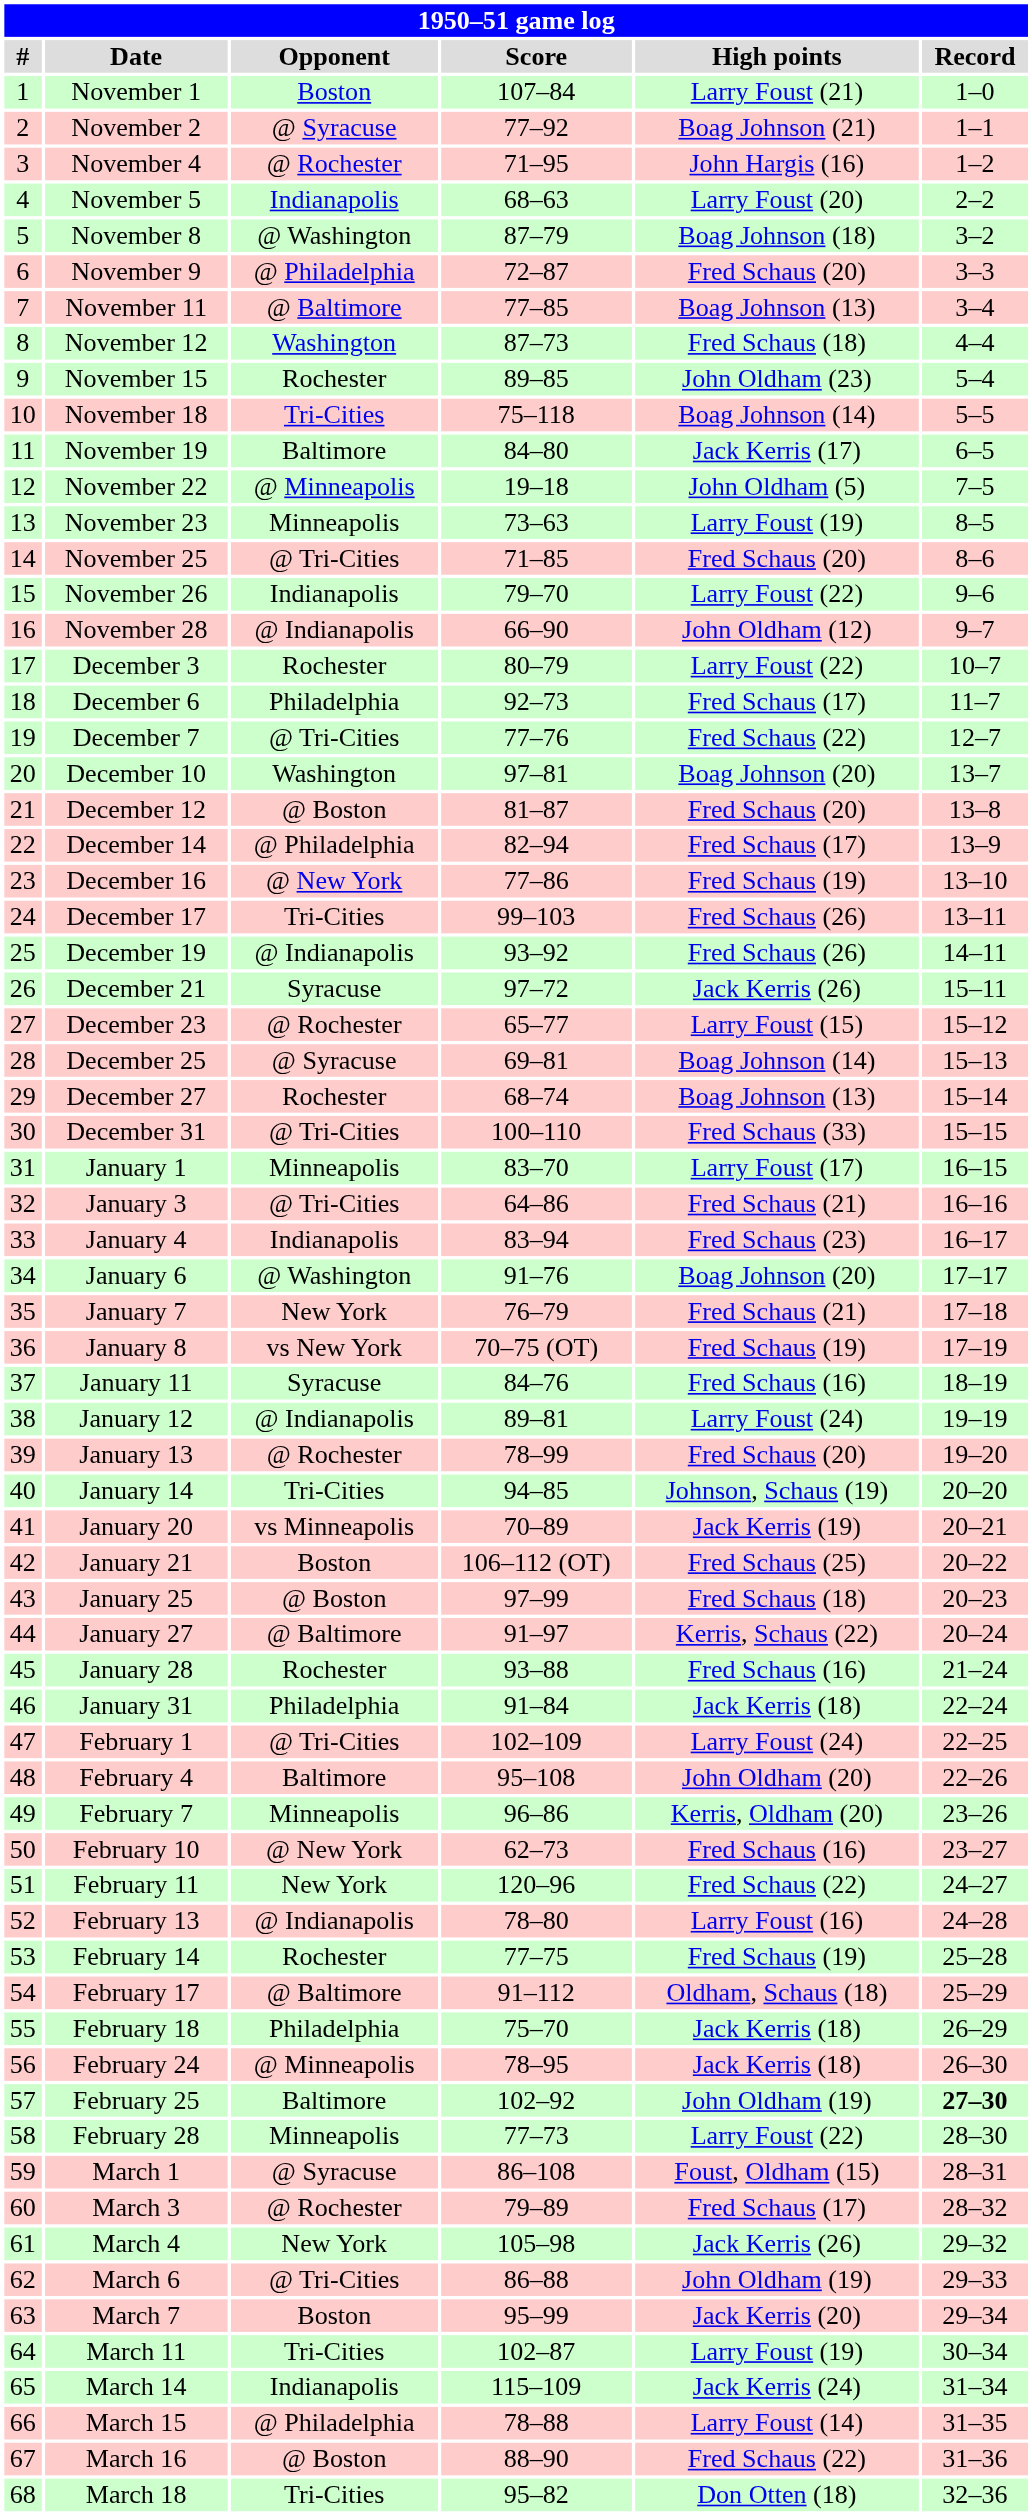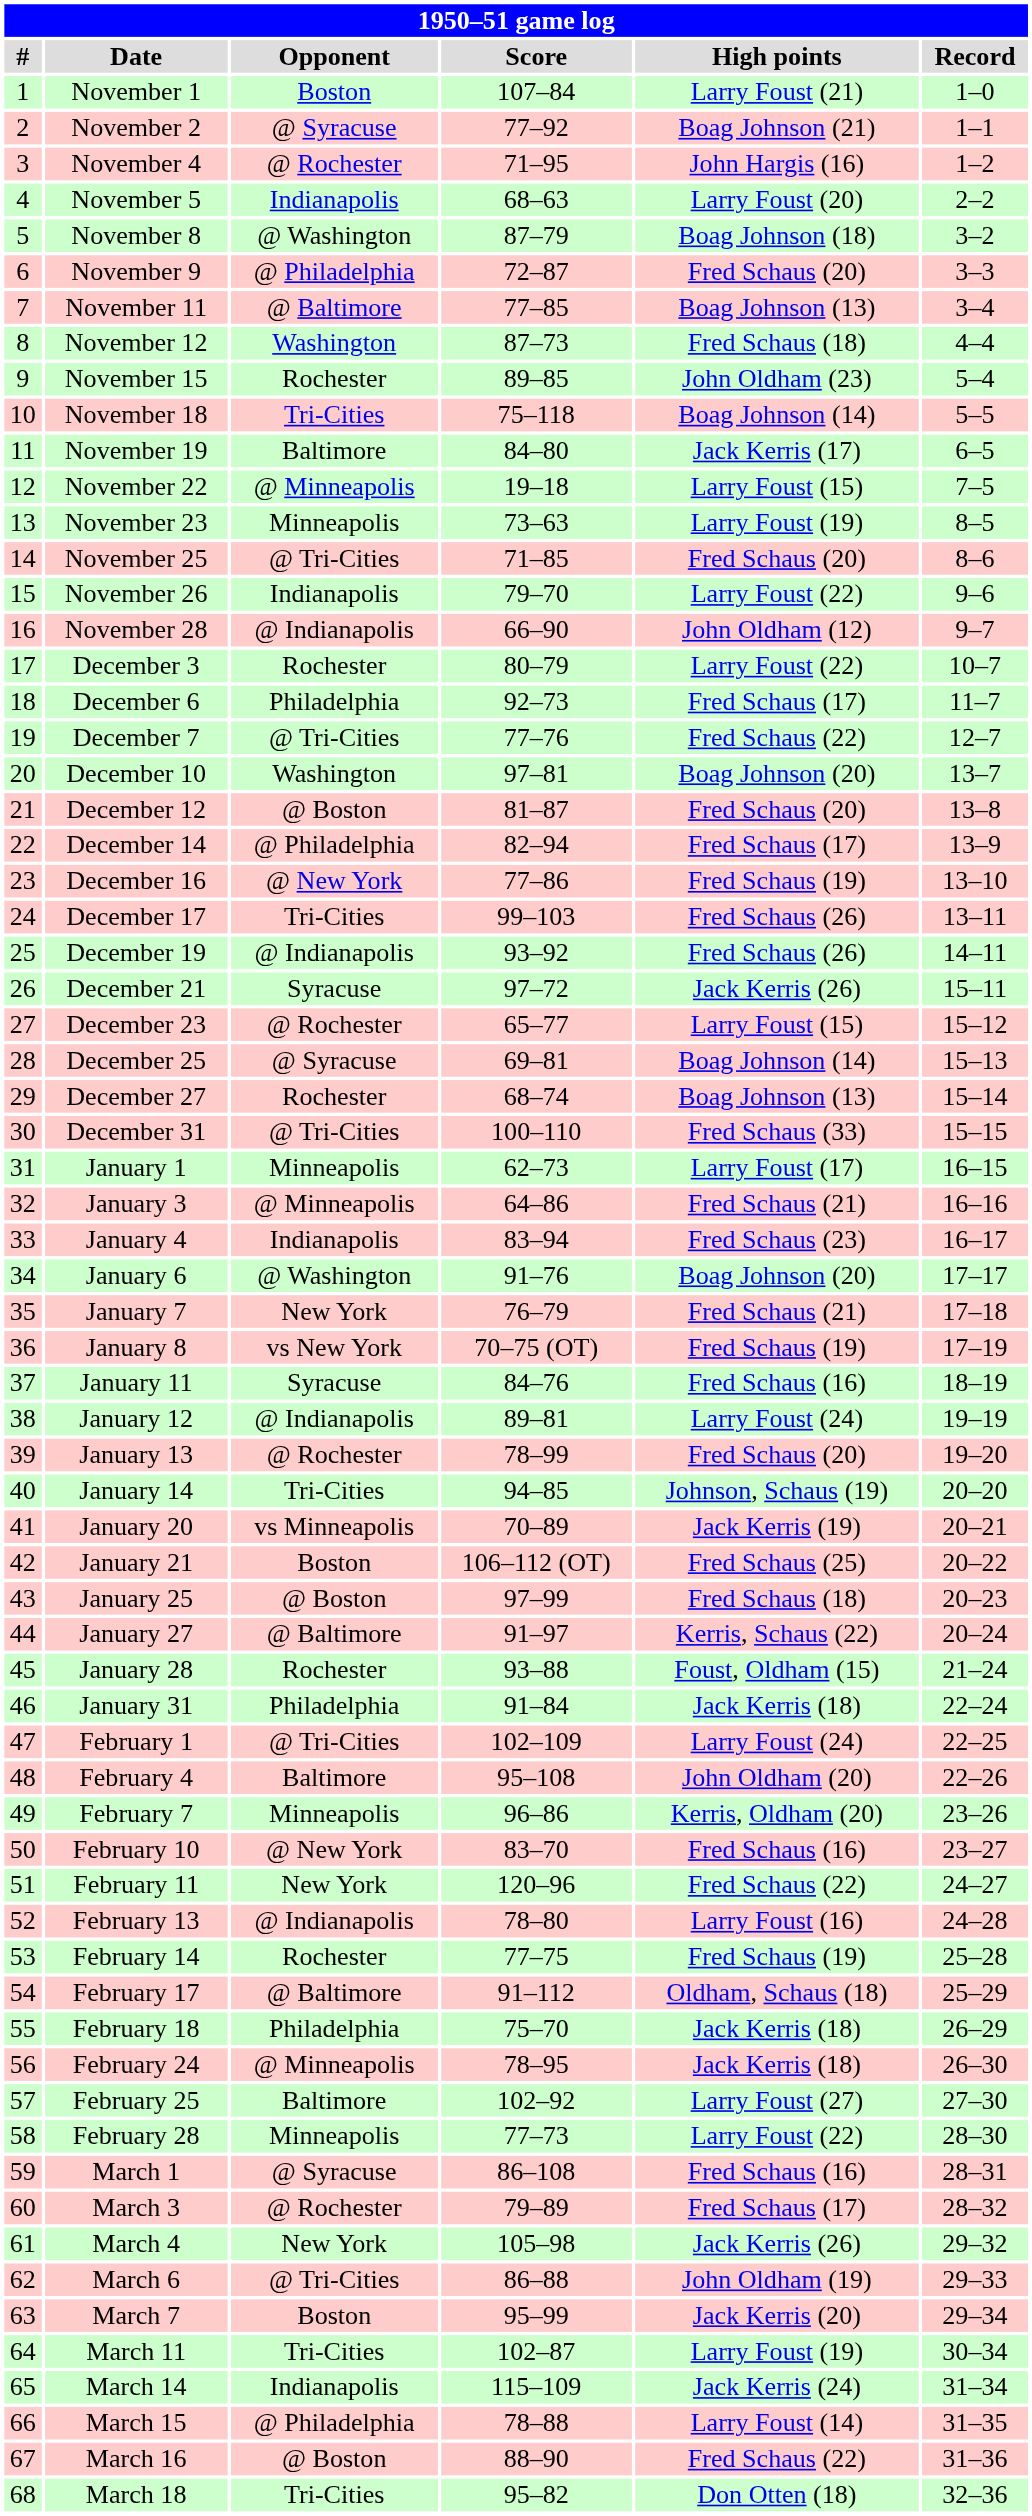 <table class="toccolours collapsible" width=50% style="clear:both; margin:1.5em auto; text-align:center">
 <tr>
 <th colspan=11 style="background:#0000FF; color:#FFFFFF;">1950–51 game log</th>
 </tr>
 <tr align="center" bgcolor="#dddddd">
 <td><strong>#</strong></td>
 <td><strong>Date</strong></td>
 <td><strong>Opponent</strong></td>
 <td><strong>Score</strong></td>
 <td><strong>High points</strong></td>
 <td><strong>Record</strong></td>
 </tr>
 <tr align="center" bgcolor="ccffcc">
 <td>1</td>
 <td>November 1</td>
 <td><a href='#'>Boston</a></td>
 <td>107–84</td>
 <td><a href='#'>Larry Foust</a> (21)</td>
 <td>1–0</td>
 </tr>
 <tr align="center" bgcolor="ffcccc">
 <td>2</td>
 <td>November 2</td>
 <td>@ <a href='#'>Syracuse</a></td>
 <td>77–92</td>
 <td><a href='#'>Boag Johnson</a> (21)</td>
 <td>1–1</td>
 </tr>
 <tr align="center" bgcolor="ffcccc">
 <td>3</td>
 <td>November 4</td>
 <td>@ <a href='#'>Rochester</a></td>
 <td>71–95</td>
 <td><a href='#'>John Hargis</a> (16)</td>
 <td>1–2</td>
 </tr>
 <tr align="center" bgcolor="ccffcc">
 <td>4</td>
 <td>November 5</td>
 <td><a href='#'>Indianapolis</a></td>
 <td>68–63</td>
 <td><a href='#'>Larry Foust</a> (20)</td>
 <td>2–2</td>
 </tr>
 <tr align="center" bgcolor="ccffcc">
 <td>5</td>
 <td>November 8</td>
 <td>@ Washington</td>
 <td>87–79</td>
 <td><a href='#'>Boag Johnson</a> (18)</td>
 <td>3–2</td>
 </tr>
 <tr align="center" bgcolor="ffcccc">
 <td>6</td>
 <td>November 9</td>
 <td>@ <a href='#'>Philadelphia</a></td>
 <td>72–87</td>
 <td><a href='#'>Fred Schaus</a> (20)</td>
 <td>3–3</td>
 </tr>
 <tr align="center" bgcolor="ffcccc">
 <td>7</td>
 <td>November 11</td>
 <td>@ <a href='#'>Baltimore</a></td>
 <td>77–85</td>
 <td><a href='#'>Boag Johnson</a> (13)</td>
 <td>3–4</td>
 </tr>
 <tr align="center" bgcolor="ccffcc">
 <td>8</td>
 <td>November 12</td>
 <td><a href='#'>Washington</a></td>
 <td>87–73</td>
 <td><a href='#'>Fred Schaus</a> (18)</td>
 <td>4–4</td>
 </tr>
 <tr align="center" bgcolor="ccffcc">
 <td>9</td>
 <td>November 15</td>
 <td>Rochester</td>
 <td>89–85</td>
 <td><a href='#'>John Oldham</a> (23)</td>
 <td>5–4</td>
 </tr>
 <tr align="center" bgcolor="ffcccc">
 <td>10</td>
 <td>November 18</td>
 <td><a href='#'>Tri-Cities</a></td>
 <td>75–118</td>
 <td><a href='#'>Boag Johnson</a> (14)</td>
 <td>5–5</td>
 </tr>
 <tr align="center" bgcolor="ccffcc">
 <td>11</td>
 <td>November 19</td>
 <td>Baltimore</td>
 <td>84–80</td>
 <td><a href='#'>Jack Kerris</a> (17)</td>
 <td>6–5</td>
 </tr>
 <tr align="center" bgcolor="ccffcc">
 <td>12</td>
 <td>November 22</td>
 <td>@ <a href='#'>Minneapolis</a></td>
 <td>19–18</td>
-<td><a href='#'>John Oldham</a> (5)</td>
+<td><a href='#'>Larry Foust</a> (15)</td>
 <td>7–5</td>
 </tr>
 <tr align="center" bgcolor="ccffcc">
 <td>13</td>
 <td>November 23</td>
 <td>Minneapolis</td>
 <td>73–63</td>
 <td><a href='#'>Larry Foust</a> (19)</td>
 <td>8–5</td>
 </tr>
 <tr align="center" bgcolor="ffcccc">
 <td>14</td>
 <td>November 25</td>
 <td>@ Tri-Cities</td>
 <td>71–85</td>
 <td><a href='#'>Fred Schaus</a> (20)</td>
 <td>8–6</td>
 </tr>
 <tr align="center" bgcolor="ccffcc">
 <td>15</td>
 <td>November 26</td>
 <td>Indianapolis</td>
 <td>79–70</td>
 <td><a href='#'>Larry Foust</a> (22)</td>
 <td>9–6</td>
 </tr>
 <tr align="center" bgcolor="ffcccc">
 <td>16</td>
 <td>November 28</td>
 <td>@ Indianapolis</td>
 <td>66–90</td>
 <td><a href='#'>John Oldham</a> (12)</td>
 <td>9–7</td>
 </tr>
 <tr align="center" bgcolor="ccffcc">
 <td>17</td>
 <td>December 3</td>
 <td>Rochester</td>
 <td>80–79</td>
 <td><a href='#'>Larry Foust</a> (22)</td>
 <td>10–7</td>
 </tr>
 <tr align="center" bgcolor="ccffcc">
 <td>18</td>
 <td>December 6</td>
 <td>Philadelphia</td>
 <td>92–73</td>
 <td><a href='#'>Fred Schaus</a> (17)</td>
 <td>11–7</td>
 </tr>
 <tr align="center" bgcolor="ccffcc">
 <td>19</td>
 <td>December 7</td>
 <td>@ Tri-Cities</td>
 <td>77–76</td>
 <td><a href='#'>Fred Schaus</a> (22)</td>
 <td>12–7</td>
 </tr>
 <tr align="center" bgcolor="ccffcc">
 <td>20</td>
 <td>December 10</td>
 <td>Washington</td>
 <td>97–81</td>
 <td><a href='#'>Boag Johnson</a> (20)</td>
 <td>13–7</td>
 </tr>
 <tr align="center" bgcolor="ffcccc">
 <td>21</td>
 <td>December 12</td>
 <td>@ Boston</td>
 <td>81–87</td>
 <td><a href='#'>Fred Schaus</a> (20)</td>
 <td>13–8</td>
 </tr>
 <tr align="center" bgcolor="ffcccc">
 <td>22</td>
 <td>December 14</td>
 <td>@ Philadelphia</td>
 <td>82–94</td>
 <td><a href='#'>Fred Schaus</a> (17)</td>
 <td>13–9</td>
 </tr>
 <tr align="center" bgcolor="ffcccc">
 <td>23</td>
 <td>December 16</td>
 <td>@ <a href='#'>New York</a></td>
 <td>77–86</td>
 <td><a href='#'>Fred Schaus</a> (19)</td>
 <td>13–10</td>
 </tr>
 <tr align="center" bgcolor="ffcccc">
 <td>24</td>
 <td>December 17</td>
 <td>Tri-Cities</td>
 <td>99–103</td>
 <td><a href='#'>Fred Schaus</a> (26)</td>
 <td>13–11</td>
 </tr>
 <tr align="center" bgcolor="ccffcc">
 <td>25</td>
 <td>December 19</td>
 <td>@ Indianapolis</td>
 <td>93–92</td>
 <td><a href='#'>Fred Schaus</a> (26)</td>
 <td>14–11</td>
 </tr>
 <tr align="center" bgcolor="ccffcc">
 <td>26</td>
 <td>December 21</td>
 <td>Syracuse</td>
 <td>97–72</td>
 <td><a href='#'>Jack Kerris</a> (26)</td>
 <td>15–11</td>
 </tr>
 <tr align="center" bgcolor="ffcccc">
 <td>27</td>
 <td>December 23</td>
 <td>@ Rochester</td>
 <td>65–77</td>
 <td><a href='#'>Larry Foust</a> (15)</td>
 <td>15–12</td>
 </tr>
 <tr align="center" bgcolor="ffcccc">
 <td>28</td>
 <td>December 25</td>
 <td>@ Syracuse</td>
 <td>69–81</td>
 <td><a href='#'>Boag Johnson</a> (14)</td>
 <td>15–13</td>
 </tr>
 <tr align="center" bgcolor="ffcccc">
 <td>29</td>
 <td>December 27</td>
 <td>Rochester</td>
 <td>68–74</td>
 <td><a href='#'>Boag Johnson</a> (13)</td>
 <td>15–14</td>
 </tr>
 <tr align="center" bgcolor="ffcccc">
 <td>30</td>
 <td>December 31</td>
 <td>@ Tri-Cities</td>
 <td>100–110</td>
 <td><a href='#'>Fred Schaus</a> (33)</td>
 <td>15–15</td>
 </tr>
 <tr align="center" bgcolor="ccffcc">
 <td>31</td>
 <td>January 1</td>
 <td>Minneapolis</td>
-<td>83–70</td>
+<td>62–73</td>
 <td><a href='#'>Larry Foust</a> (17)</td>
 <td>16–15</td>
 </tr>
 <tr align="center" bgcolor="ffcccc">
 <td>32</td>
 <td>January 3</td>
-<td>@ Tri-Cities</td>
+<td>@ Minneapolis</td>
 <td>64–86</td>
 <td><a href='#'>Fred Schaus</a> (21)</td>
 <td>16–16</td>
 </tr>
 <tr align="center" bgcolor="ffcccc">
 <td>33</td>
 <td>January 4</td>
 <td>Indianapolis</td>
 <td>83–94</td>
 <td><a href='#'>Fred Schaus</a> (23)</td>
 <td>16–17</td>
 </tr>
 <tr align="center" bgcolor="ccffcc">
 <td>34</td>
 <td>January 6</td>
 <td>@ Washington</td>
 <td>91–76</td>
 <td><a href='#'>Boag Johnson</a> (20)</td>
 <td>17–17</td>
 </tr>
 <tr align="center" bgcolor="ffcccc">
 <td>35</td>
 <td>January 7</td>
 <td>New York</td>
 <td>76–79</td>
 <td><a href='#'>Fred Schaus</a> (21)</td>
 <td>17–18</td>
 </tr>
 <tr align="center" bgcolor="ffcccc">
 <td>36</td>
 <td>January 8</td>
 <td>vs New York</td>
 <td>70–75 (OT)</td>
 <td><a href='#'>Fred Schaus</a> (19)</td>
 <td>17–19</td>
 </tr>
 <tr align="center" bgcolor="ccffcc">
 <td>37</td>
 <td>January 11</td>
 <td>Syracuse</td>
 <td>84–76</td>
 <td><a href='#'>Fred Schaus</a> (16)</td>
 <td>18–19</td>
 </tr>
 <tr align="center" bgcolor="ccffcc">
 <td>38</td>
 <td>January 12</td>
 <td>@ Indianapolis</td>
 <td>89–81</td>
 <td><a href='#'>Larry Foust</a> (24)</td>
 <td>19–19</td>
 </tr>
 <tr align="center" bgcolor="ffcccc">
 <td>39</td>
 <td>January 13</td>
 <td>@ Rochester</td>
 <td>78–99</td>
 <td><a href='#'>Fred Schaus</a> (20)</td>
 <td>19–20</td>
 </tr>
 <tr align="center" bgcolor="ccffcc">
 <td>40</td>
 <td>January 14</td>
 <td>Tri-Cities</td>
 <td>94–85</td>
 <td><a href='#'>Johnson</a>, <a href='#'>Schaus</a> (19)</td>
 <td>20–20</td>
 </tr>
 <tr align="center" bgcolor="ffcccc">
 <td>41</td>
 <td>January 20</td>
 <td>vs Minneapolis</td>
 <td>70–89</td>
 <td><a href='#'>Jack Kerris</a> (19)</td>
 <td>20–21</td>
 </tr>
 <tr align="center" bgcolor="ffcccc">
 <td>42</td>
 <td>January 21</td>
 <td>Boston</td>
 <td>106–112 (OT)</td>
 <td><a href='#'>Fred Schaus</a> (25)</td>
 <td>20–22</td>
 </tr>
 <tr align="center" bgcolor="ffcccc">
 <td>43</td>
 <td>January 25</td>
 <td>@ Boston</td>
 <td>97–99</td>
 <td><a href='#'>Fred Schaus</a> (18)</td>
 <td>20–23</td>
 </tr>
 <tr align="center" bgcolor="ffcccc">
 <td>44</td>
 <td>January 27</td>
 <td>@ Baltimore</td>
 <td>91–97</td>
 <td><a href='#'>Kerris</a>, <a href='#'>Schaus</a> (22)</td>
 <td>20–24</td>
 </tr>
 <tr align="center" bgcolor="ccffcc">
 <td>45</td>
 <td>January 28</td>
 <td>Rochester</td>
 <td>93–88</td>
-<td><a href='#'>Fred Schaus</a> (16)</td>
+<td><a href='#'>Foust</a>, <a href='#'>Oldham</a> (15)</td>
 <td>21–24</td>
 </tr>
 <tr align="center" bgcolor="ccffcc">
 <td>46</td>
 <td>January 31</td>
 <td>Philadelphia</td>
 <td>91–84</td>
 <td><a href='#'>Jack Kerris</a> (18)</td>
 <td>22–24</td>
 </tr>
 <tr align="center" bgcolor="ffcccc">
 <td>47</td>
 <td>February 1</td>
 <td>@ Tri-Cities</td>
 <td>102–109</td>
 <td><a href='#'>Larry Foust</a> (24)</td>
 <td>22–25</td>
 </tr>
 <tr align="center" bgcolor="ffcccc">
 <td>48</td>
 <td>February 4</td>
 <td>Baltimore</td>
 <td>95–108</td>
 <td><a href='#'>John Oldham</a> (20)</td>
 <td>22–26</td>
 </tr>
 <tr align="center" bgcolor="ccffcc">
 <td>49</td>
 <td>February 7</td>
 <td>Minneapolis</td>
 <td>96–86</td>
 <td><a href='#'>Kerris</a>, <a href='#'>Oldham</a> (20)</td>
 <td>23–26</td>
 </tr>
 <tr align="center" bgcolor="ffcccc">
 <td>50</td>
 <td>February 10</td>
 <td>@ New York</td>
-<td>62–73</td>
+<td>83–70</td>
 <td><a href='#'>Fred Schaus</a> (16)</td>
 <td>23–27</td>
 </tr>
 <tr align="center" bgcolor="ccffcc">
 <td>51</td>
 <td>February 11</td>
 <td>New York</td>
 <td>120–96</td>
 <td><a href='#'>Fred Schaus</a> (22)</td>
 <td>24–27</td>
 </tr>
 <tr align="center" bgcolor="ffcccc">
 <td>52</td>
 <td>February 13</td>
 <td>@ Indianapolis</td>
 <td>78–80</td>
 <td><a href='#'>Larry Foust</a> (16)</td>
 <td>24–28</td>
 </tr>
 <tr align="center" bgcolor="ccffcc">
 <td>53</td>
 <td>February 14</td>
 <td>Rochester</td>
 <td>77–75</td>
 <td><a href='#'>Fred Schaus</a> (19)</td>
 <td>25–28</td>
 </tr>
 <tr align="center" bgcolor="ffcccc">
 <td>54</td>
 <td>February 17</td>
 <td>@ Baltimore</td>
 <td>91–112</td>
 <td><a href='#'>Oldham</a>, <a href='#'>Schaus</a> (18)</td>
 <td>25–29</td>
 </tr>
 <tr align="center" bgcolor="ccffcc">
 <td>55</td>
 <td>February 18</td>
 <td>Philadelphia</td>
 <td>75–70</td>
 <td><a href='#'>Jack Kerris</a> (18)</td>
 <td>26–29</td>
 </tr>
 <tr align="center" bgcolor="ffcccc">
 <td>56</td>
 <td>February 24</td>
 <td>@ Minneapolis</td>
 <td>78–95</td>
 <td><a href='#'>Jack Kerris</a> (18)</td>
 <td>26–30</td>
 </tr>
 <tr align="center" bgcolor="ccffcc">
 <td>57</td>
 <td>February 25</td>
 <td>Baltimore</td>
 <td>102–92</td>
-<td><a href='#'>John Oldham</a> (19)</td>
-<td><strong>27–30</strong></td>
+<td><a href='#'>Larry Foust</a> (27)</td>
+<td>27–30</td>
 </tr>
 <tr align="center" bgcolor="ccffcc">
 <td>58</td>
 <td>February 28</td>
 <td>Minneapolis</td>
 <td>77–73</td>
 <td><a href='#'>Larry Foust</a> (22)</td>
 <td>28–30</td>
 </tr>
 <tr align="center" bgcolor="ffcccc">
 <td>59</td>
 <td>March 1</td>
 <td>@ Syracuse</td>
 <td>86–108</td>
-<td><a href='#'>Foust</a>, <a href='#'>Oldham</a> (15)</td>
+<td><a href='#'>Fred Schaus</a> (16)</td>
 <td>28–31</td>
 </tr>
 <tr align="center" bgcolor="ffcccc">
 <td>60</td>
 <td>March 3</td>
 <td>@ Rochester</td>
 <td>79–89</td>
 <td><a href='#'>Fred Schaus</a> (17)</td>
 <td>28–32</td>
 </tr>
 <tr align="center" bgcolor="ccffcc">
 <td>61</td>
 <td>March 4</td>
 <td>New York</td>
 <td>105–98</td>
 <td><a href='#'>Jack Kerris</a> (26)</td>
 <td>29–32</td>
 </tr>
 <tr align="center" bgcolor="ffcccc">
 <td>62</td>
 <td>March 6</td>
 <td>@ Tri-Cities</td>
 <td>86–88</td>
 <td><a href='#'>John Oldham</a> (19)</td>
 <td>29–33</td>
 </tr>
 <tr align="center" bgcolor="ffcccc">
 <td>63</td>
 <td>March 7</td>
 <td>Boston</td>
 <td>95–99</td>
 <td><a href='#'>Jack Kerris</a> (20)</td>
 <td>29–34</td>
 </tr>
 <tr align="center" bgcolor="ccffcc">
 <td>64</td>
 <td>March 11</td>
 <td>Tri-Cities</td>
 <td>102–87</td>
 <td><a href='#'>Larry Foust</a> (19)</td>
 <td>30–34</td>
 </tr>
 <tr align="center" bgcolor="ccffcc">
 <td>65</td>
 <td>March 14</td>
 <td>Indianapolis</td>
 <td>115–109</td>
 <td><a href='#'>Jack Kerris</a> (24)</td>
 <td>31–34</td>
 </tr>
 <tr align="center" bgcolor="ffcccc">
 <td>66</td>
 <td>March 15</td>
 <td>@ Philadelphia</td>
 <td>78–88</td>
 <td><a href='#'>Larry Foust</a> (14)</td>
 <td>31–35</td>
 </tr>
 <tr align="center" bgcolor="ffcccc">
 <td>67</td>
 <td>March 16</td>
 <td>@ Boston</td>
 <td>88–90</td>
 <td><a href='#'>Fred Schaus</a> (22)</td>
 <td>31–36</td>
 </tr>
 <tr align="center" bgcolor="ccffcc">
 <td>68</td>
 <td>March 18</td>
 <td>Tri-Cities</td>
 <td>95–82</td>
 <td><a href='#'>Don Otten</a> (18)</td>
 <td>32–36</td>
 </tr>
 </table>
